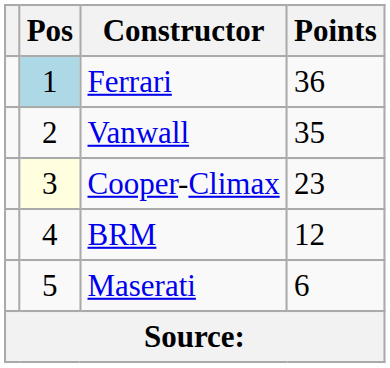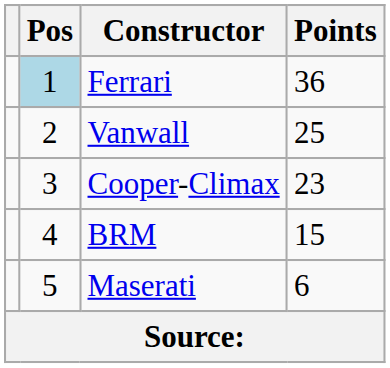 <table class="wikitable" style="font-size: 95%;">
 <tr>
 <th></th>
 <th>Pos</th>
 <th>Constructor</th>
 <th>Points</th>
 </tr>
 <tr>
 <td align="left"></td>
 <td align="center" style="background: lightblue;">1</td>
 <td> <a href='#'>Ferrari</a></td>
 <td align="left">36</td>
 </tr>
 <tr>
 <td align="left"></td>
 <td align="center">2</td>
 <td> <a href='#'>Vanwall</a></td>
-<td align="left">35</td>
+<td align="left">25</td>
 </tr>
 <tr>
 <td align="left"></td>
-<td align="center" style="background: lightyellow;">3</td>
+<td align="center">3</td>
 <td> <a href='#'>Cooper</a>-<a href='#'>Climax</a></td>
 <td align="left">23</td>
 </tr>
 <tr>
 <td align="left"></td>
 <td align="center">4</td>
 <td> <a href='#'>BRM</a></td>
-<td align="left">12</td>
+<td align="left">15</td>
 </tr>
 <tr>
 <td align="left"></td>
 <td align="center">5</td>
 <td> <a href='#'>Maserati</a></td>
 <td align="left">6</td>
 </tr>
 <tr>
 <th colspan=4>Source: </th>
 </tr>
 </table>
